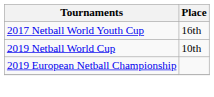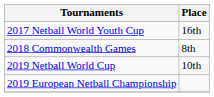 <table class="wikitable collapsible">
 <tr>
 <th>Tournaments</th>
 <th>Place</th>
 </tr>
 <tr>
 <td><a href='#'>2017 Netball World Youth Cup</a></td>
 <td>16th</td>
+</tr>
+<tr>
+<td><a href='#'>2018 Commonwealth Games</a></td>
+<td>8th</td>
 </tr>
 <tr>
 <td><a href='#'>2019 Netball World Cup</a></td>
 <td>10th</td>
 </tr>
 <tr>
 <td><a href='#'>2019 European Netball Championship</a></td>
 <td></td>
 </tr>
 <tr>
 </tr>
 </table>
